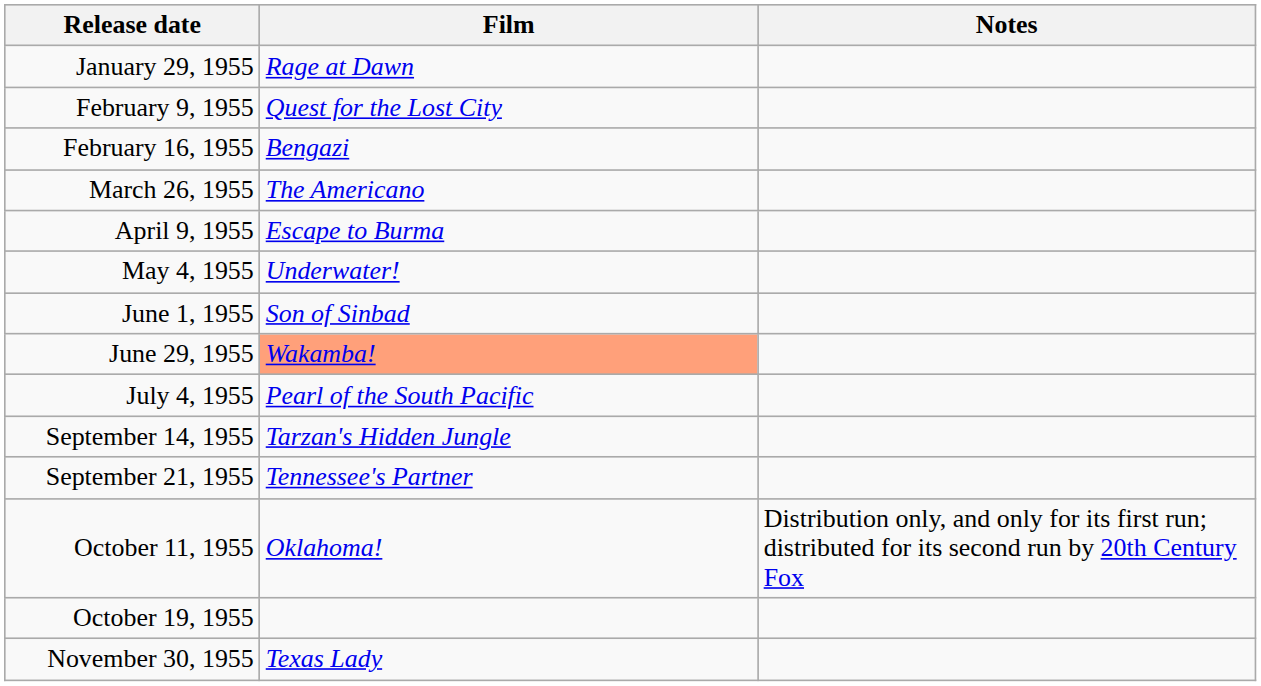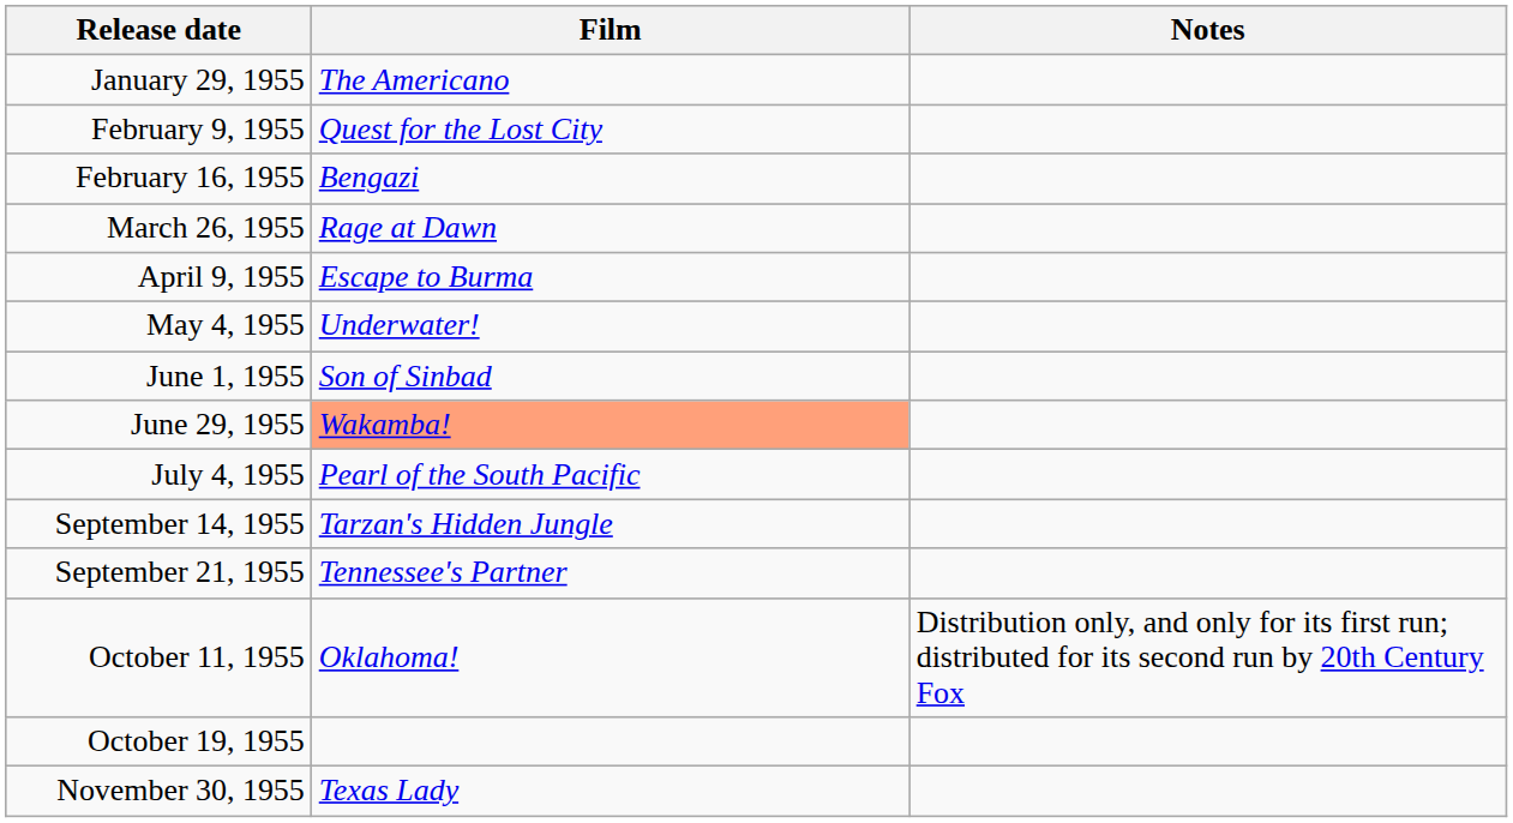 <table class="wikitable sortable plainrowheaders">
 <tr>
 <th scope="col" style="width:150px">Release date</th>
 <th scope="col" style="width:300px">Film</th>
 <th scope="col" style="width:300px" class="unsortable">Notes</th>
 </tr>
 <tr>
 <td style="text-align:right;">January 29, 1955</td>
-<td><em><a href='#'>Rage at Dawn</a></em></td>
+<td><em><a href='#'>The Americano</a></em></td>
 <td></td>
 </tr>
 <tr>
 <td style="text-align:right;">February 9, 1955</td>
 <td><em><a href='#'>Quest for the Lost City</a></em></td>
 <td></td>
 </tr>
 <tr>
 <td style="text-align:right;">February 16, 1955</td>
 <td><em><a href='#'>Bengazi</a></em></td>
 <td></td>
 </tr>
 <tr>
 <td style="text-align:right;">March 26, 1955</td>
-<td><em><a href='#'>The Americano</a></em></td>
+<td><em><a href='#'>Rage at Dawn</a></em></td>
 <td></td>
 </tr>
 <tr>
 <td style="text-align:right;">April 9, 1955</td>
 <td><em><a href='#'>Escape to Burma</a></em></td>
 <td></td>
 </tr>
 <tr>
 <td style="text-align:right;">May 4, 1955</td>
 <td><em><a href='#'>Underwater!</a></em></td>
 <td></td>
 </tr>
 <tr>
 <td style="text-align:right;">June 1, 1955</td>
 <td><em><a href='#'>Son of Sinbad</a></em></td>
 <td></td>
 </tr>
 <tr>
 <td style="text-align:right;">June 29, 1955</td>
 <td style="background: lightsalmon;"><em><a href='#'>Wakamba!</a></em></td>
 <td></td>
 </tr>
 <tr>
 <td style="text-align:right;">July 4, 1955</td>
 <td><em><a href='#'>Pearl of the South Pacific</a></em></td>
 <td></td>
 </tr>
 <tr>
 <td style="text-align:right;">September 14, 1955</td>
 <td><em><a href='#'>Tarzan's Hidden Jungle</a></em></td>
 <td></td>
 </tr>
 <tr>
 <td style="text-align:right;">September 21, 1955</td>
 <td><em><a href='#'>Tennessee's Partner</a></em></td>
 <td></td>
 </tr>
 <tr>
 <td style="text-align:right;">October 11, 1955</td>
 <td><em><a href='#'>Oklahoma!</a></em></td>
 <td>Distribution only, and only for its first run; distributed for its second run by <a href='#'>20th Century Fox</a></td>
 </tr>
 <tr>
 <td style="text-align:right;">October 19, 1955</td>
 <td><em></em></td>
 <td></td>
 </tr>
 <tr>
 <td style="text-align:right;">November 30, 1955</td>
 <td><em><a href='#'>Texas Lady</a></em></td>
 <td></td>
 </tr>
 </table>
